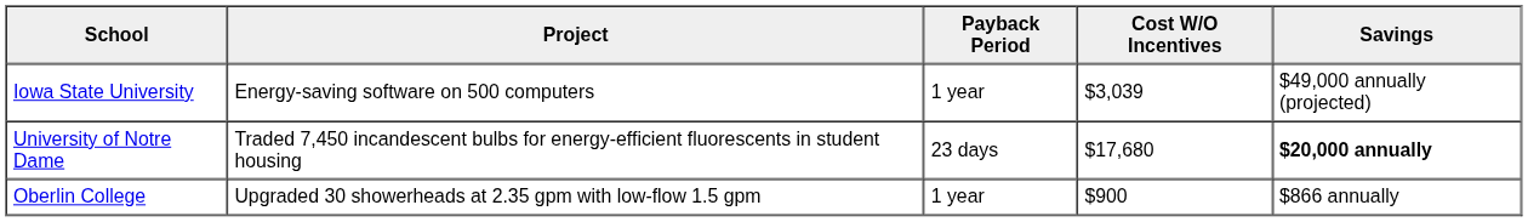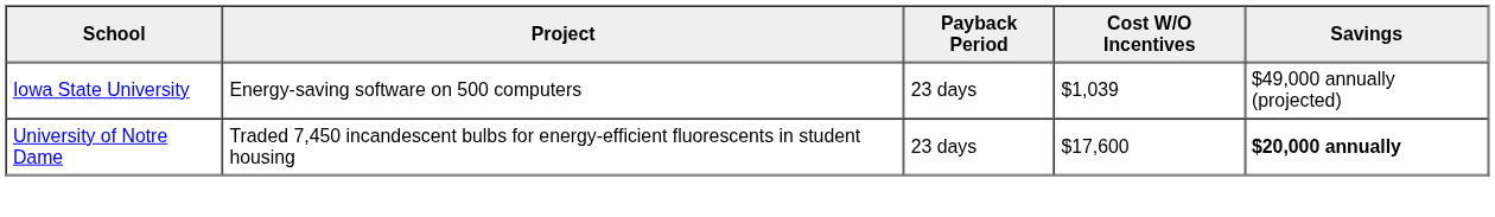 <table border="1" cellpadding="5" cellspacing="0" align="center">
 <tr>
 <th scope="col" style="background:#efefef;">School</th>
 <th scope="col" style="background:#efefef;">Project</th>
 <th scope="col" style="background:#efefef;">Payback Period</th>
 <th scope="col" style="background:#efefef;">Cost W/O Incentives</th>
 <th scope="col" style="background:#efefef;">Savings</th>
 </tr>
 <tr>
 <td><a href='#'>Iowa State University</a></td>
 <td>Energy-saving software on 500 computers</td>
-<td>1 year</td>
-<td>$3,039</td>
+<td>23 days</td>
+<td>$1,039</td>
 <td>$49,000 annually (projected)</td>
 </tr>
 <tr>
 <td><a href='#'>University of Notre Dame</a></td>
 <td>Traded 7,450 incandescent bulbs for energy-efficient fluorescents in student housing</td>
 <td>23 days</td>
-<td>$17,680</td>
+<td>$17,600</td>
 <td><strong>$20,000 annually</strong></td>
 </tr>
-<tr>
-<td><a href='#'>Oberlin College</a></td>
-<td>Upgraded 30 showerheads at 2.35 gpm with low-flow 1.5 gpm</td>
-<td>1 year</td>
-<td>$900</td>
-<td>$866 annually</td>
-</tr>
 </table>
